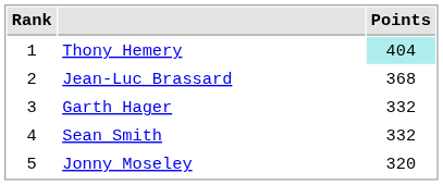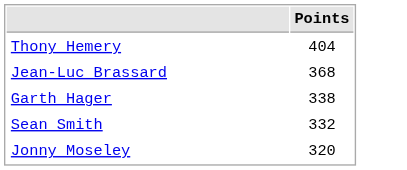 <table cellspacing="1" cellpadding="3" style="border:1px solid #AAAAAA;font-size:86%">
 <tr bgcolor="#E4E4E4">
-<th style="border-bottom:1px solid #AAAAAA" width=10>Rank</th>
 <th style="border-bottom:1px solid #AAAAAA" width=200></th>
 <th style="border-bottom:1px solid #AAAAAA" width=20>Points</th>
 </tr>
 <tr>
-<td align="center">1</td>
 <td> <a href='#'>Thony Hemery</a></td>
-<td align=center style="background: paleturquoise;">404</td>
+<td align=center>404</td>
 </tr>
 <tr>
-<td align="center">2</td>
 <td> <a href='#'>Jean-Luc Brassard</a></td>
 <td align=center>368</td>
 </tr>
 <tr>
-<td align="center">3</td>
 <td> <a href='#'>Garth Hager</a></td>
-<td align=center>332</td>
+<td align=center>338</td>
 </tr>
 <tr>
-<td align="center">4</td>
 <td> <a href='#'>Sean Smith</a></td>
 <td align=center>332</td>
 </tr>
 <tr>
-<td align="center">5</td>
 <td> <a href='#'>Jonny Moseley</a></td>
 <td align=center>320</td>
 </tr>
 </table>
